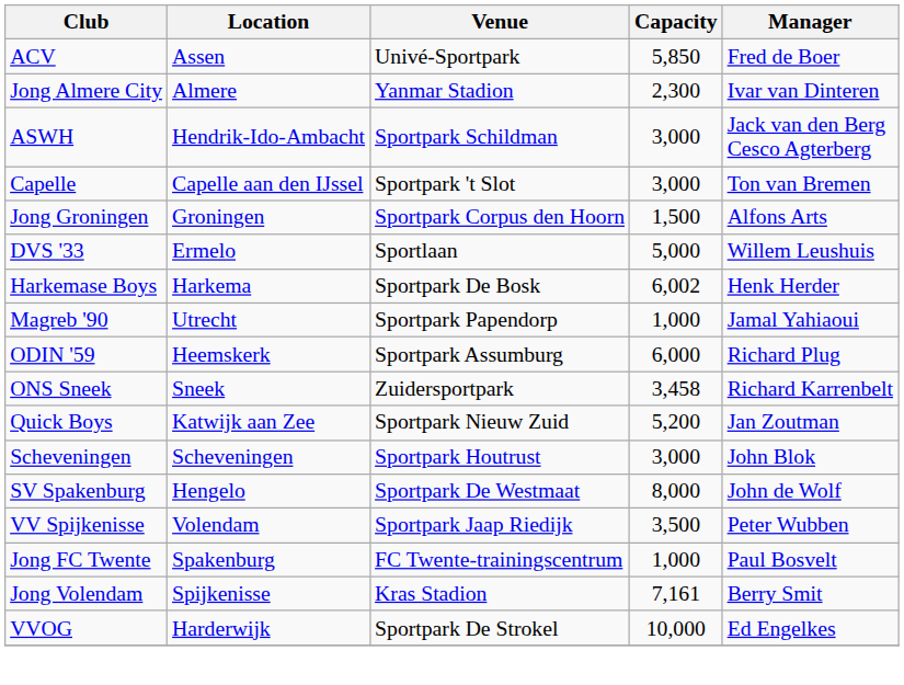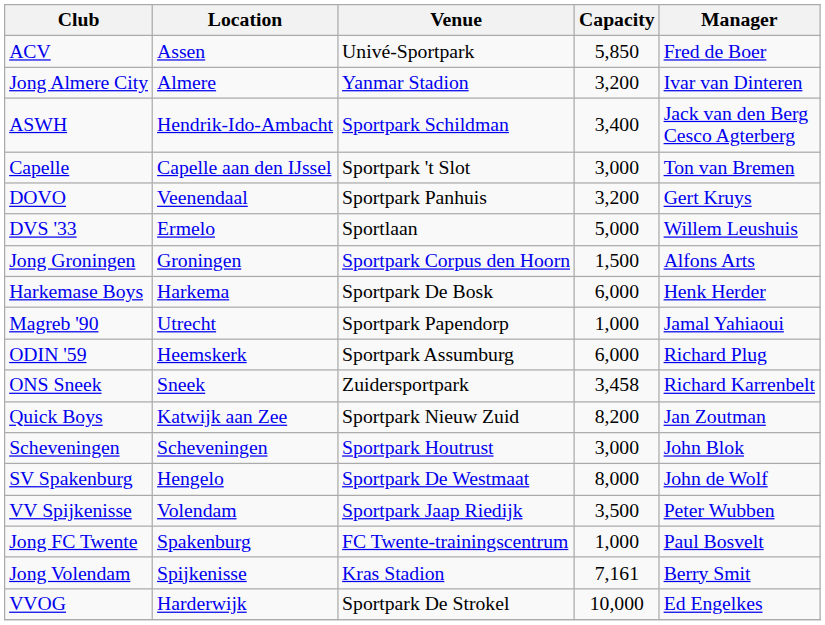 <table class="wikitable sortable">
 <tr>
 <th>Club</th>
 <th>Location</th>
 <th>Venue</th>
 <th>Capacity</th>
 <th>Manager</th>
 </tr>
 <tr>
 <td><a href='#'>ACV</a></td>
 <td><a href='#'>Assen</a></td>
 <td>Univé-Sportpark</td>
 <td align="center">5,850</td>
 <td><a href='#'>Fred de Boer</a></td>
 </tr>
 <tr>
 <td><a href='#'>Jong Almere City</a></td>
 <td><a href='#'>Almere</a></td>
 <td><a href='#'>Yanmar Stadion</a></td>
-<td align="center">2,300</td>
+<td align="center">3,200</td>
 <td><a href='#'>Ivar van Dinteren</a></td>
 </tr>
 <tr>
 <td><a href='#'>ASWH</a></td>
 <td><a href='#'>Hendrik-Ido-Ambacht</a></td>
 <td><a href='#'>Sportpark Schildman</a></td>
-<td align="center">3,000</td>
+<td align="center">3,400</td>
 <td><a href='#'>Jack van den Berg</a><br><a href='#'>Cesco Agterberg</a></td>
 </tr>
 <tr>
 <td><a href='#'>Capelle</a></td>
 <td><a href='#'>Capelle aan den IJssel</a></td>
 <td>Sportpark 't Slot</td>
 <td align="center">3,000</td>
 <td><a href='#'>Ton van Bremen</a></td>
 </tr>
 <tr>
-<td><a href='#'>Jong Groningen</a></td>
-<td><a href='#'>Groningen</a></td>
-<td><a href='#'>Sportpark Corpus den Hoorn</a></td>
-<td align="center">1,500</td>
-<td><a href='#'>Alfons Arts</a></td>
+<td><a href='#'>DOVO</a></td>
+<td><a href='#'>Veenendaal</a></td>
+<td>Sportpark Panhuis</td>
+<td align="center">3,200</td>
+<td><a href='#'>Gert Kruys</a></td>
 </tr>
 <tr>
 <td><a href='#'>DVS '33</a></td>
 <td><a href='#'>Ermelo</a></td>
 <td>Sportlaan</td>
 <td align="center">5,000</td>
 <td><a href='#'>Willem Leushuis</a></td>
 </tr>
 <tr>
+<td><a href='#'>Jong Groningen</a></td>
+<td><a href='#'>Groningen</a></td>
+<td><a href='#'>Sportpark Corpus den Hoorn</a></td>
+<td align="center">1,500</td>
+<td><a href='#'>Alfons Arts</a></td>
+</tr>
+<tr>
 <td><a href='#'>Harkemase Boys</a></td>
 <td><a href='#'>Harkema</a></td>
 <td>Sportpark De Bosk</td>
-<td align="center">6,002</td>
+<td align="center">6,000</td>
 <td><a href='#'>Henk Herder</a></td>
 </tr>
 <tr>
 <td><a href='#'>Magreb '90</a></td>
 <td><a href='#'>Utrecht</a></td>
 <td>Sportpark Papendorp</td>
 <td align="center">1,000</td>
 <td><a href='#'>Jamal Yahiaoui</a></td>
 </tr>
 <tr>
 <td><a href='#'>ODIN '59</a></td>
 <td><a href='#'>Heemskerk</a></td>
 <td>Sportpark Assumburg</td>
 <td align="center">6,000</td>
 <td><a href='#'>Richard Plug</a></td>
 </tr>
 <tr>
 <td><a href='#'>ONS Sneek</a></td>
 <td><a href='#'>Sneek</a></td>
 <td>Zuidersportpark</td>
 <td align="center">3,458</td>
 <td><a href='#'>Richard Karrenbelt</a></td>
 </tr>
 <tr>
 <td><a href='#'>Quick Boys</a></td>
 <td><a href='#'>Katwijk aan Zee</a></td>
 <td>Sportpark Nieuw Zuid</td>
-<td align="center">5,200</td>
+<td align="center">8,200</td>
 <td><a href='#'>Jan Zoutman</a></td>
 </tr>
 <tr>
 <td><a href='#'>Scheveningen</a></td>
 <td><a href='#'>Scheveningen</a></td>
 <td><a href='#'>Sportpark Houtrust</a></td>
 <td align="center">3,000</td>
 <td><a href='#'>John Blok</a></td>
 </tr>
 <tr>
 <td><a href='#'>SV Spakenburg</a></td>
 <td><a href='#'>Hengelo</a></td>
 <td><a href='#'>Sportpark De Westmaat</a></td>
 <td align="center">8,000</td>
 <td><a href='#'>John de Wolf</a></td>
 </tr>
 <tr>
 <td><a href='#'>VV Spijkenisse</a></td>
 <td><a href='#'>Volendam</a></td>
 <td><a href='#'>Sportpark Jaap Riedijk</a></td>
 <td align="center">3,500</td>
 <td><a href='#'>Peter Wubben</a></td>
 </tr>
 <tr>
 <td><a href='#'>Jong FC Twente</a></td>
 <td><a href='#'>Spakenburg</a></td>
 <td><a href='#'>FC Twente-trainingscentrum</a></td>
 <td align="center">1,000</td>
 <td><a href='#'>Paul Bosvelt</a></td>
 </tr>
 <tr>
 <td><a href='#'>Jong Volendam</a></td>
 <td><a href='#'>Spijkenisse</a></td>
 <td><a href='#'>Kras Stadion</a></td>
 <td align="center">7,161</td>
 <td><a href='#'>Berry Smit</a></td>
 </tr>
 <tr>
 <td><a href='#'>VVOG</a></td>
 <td><a href='#'>Harderwijk</a></td>
 <td>Sportpark De Strokel</td>
 <td align="center">10,000</td>
 <td><a href='#'>Ed Engelkes</a></td>
 </tr>
 <tr>
 </tr>
 </table>
